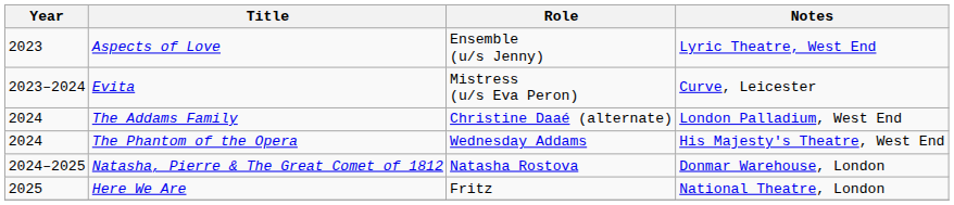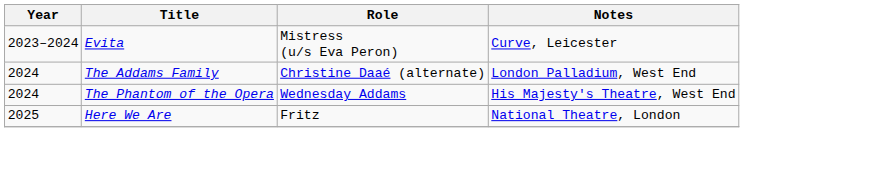 <table class="wikitable sortable">
 <tr>
 <th>Year</th>
 <th>Title</th>
 <th>Role</th>
 <th class="unsortable">Notes</th>
-</tr>
-<tr>
-<td>2023</td>
-<td><em><a href='#'>Aspects of Love</a></em></td>
-<td>Ensemble<br>(u/s Jenny)</td>
-<td><a href='#'>Lyric Theatre, West End</a></td>
 </tr>
 <tr>
 <td>2023–2024</td>
 <td><em><a href='#'>Evita</a></em></td>
 <td>Mistress<br>(u/s Eva <span>Peron</span>)</td>
 <td><a href='#'>Curve</a>, Leicester</td>
 </tr>
 <tr>
 <td>2024</td>
 <td><em><a href='#'>The Addams Family</a></em></td>
 <td><a href='#'>Christine Daaé</a> (alternate)</td>
 <td><a href='#'>London Palladium</a>, West End</td>
 </tr>
 <tr>
 <td>2024</td>
 <td><em><a href='#'>The Phantom of the Opera</a></em></td>
 <td><a href='#'>Wednesday Addams</a></td>
 <td><a href='#'>His Majesty's Theatre</a>, West End</td>
 </tr>
 <tr>
-<td>2024–2025</td>
-<td><em><a href='#'>Natasha, Pierre & The Great Comet of 1812</a></em></td>
-<td><a href='#'>Natasha Rostova</a></td>
-<td><a href='#'>Donmar Warehouse</a>, London</td>
-</tr>
-<tr>
 <td>2025</td>
 <td><em><a href='#'>Here We Are</a></em></td>
 <td>Fritz</td>
 <td><a href='#'>National Theatre</a>, London</td>
 </tr>
 <tr>
 </tr>
 </table>
